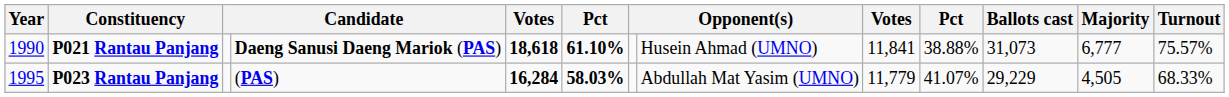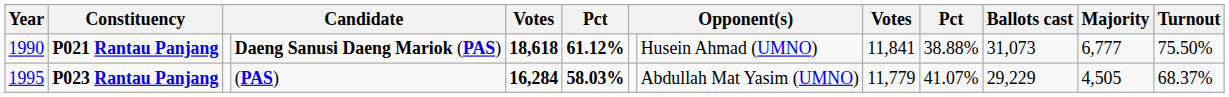 <table class="wikitable" style="margin:0.5em ; font-size:95%">
 <tr>
 <th>Year</th>
 <th>Constituency</th>
 <th colspan=2>Candidate</th>
 <th>Votes</th>
 <th>Pct</th>
 <th colspan=2>Opponent(s)</th>
 <th>Votes</th>
 <th>Pct</th>
 <th>Ballots cast</th>
 <th>Majority</th>
 <th>Turnout</th>
 </tr>
 <tr>
 <td><a href='#'>1990</a></td>
 <td><strong>P021 <a href='#'>Rantau Panjang</a></strong></td>
 <td></td>
 <td><strong>Daeng Sanusi Daeng Mariok</strong> (<a href='#'><strong>PAS</strong></a>)</td>
 <td align="right"><strong>18,618</strong></td>
-<td><strong>61.10%</strong></td>
+<td><strong>61.12%</strong></td>
 <td></td>
 <td>Husein Ahmad (<a href='#'>UMNO</a>)</td>
 <td align="right">11,841</td>
 <td>38.88%</td>
 <td>31,073</td>
 <td>6,777</td>
-<td>75.57%</td>
+<td>75.50%</td>
 </tr>
 <tr>
 <td><a href='#'>1995</a></td>
 <td><strong>P023 <a href='#'>Rantau Panjang</a></strong></td>
 <td></td>
 <td> (<a href='#'><strong>PAS</strong></a>)</td>
 <td align="right"><strong>16,284</strong></td>
 <td><strong>58.03%</strong></td>
 <td></td>
 <td>Abdullah Mat Yasim (<a href='#'>UMNO</a>)</td>
 <td align="right">11,779</td>
 <td>41.07%</td>
 <td>29,229</td>
 <td>4,505</td>
-<td>68.33%</td>
+<td>68.37%</td>
 </tr>
 </table>
